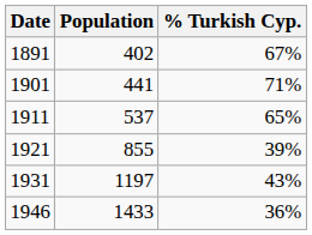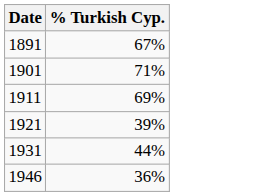 <table class="wikitable sortable">
 <tr>
 <th scope="col">Date</th>
-<th scope="col">Population</th>
 <th scope="col">% Turkish Cyp.</th>
 </tr>
 <tr>
 <td align="left">1891</td>
-<td align="right">402</td>
 <td align="right">67%</td>
 </tr>
 <tr>
 <td align="left">1901</td>
-<td align="right">441</td>
 <td align="right">71%</td>
 </tr>
 <tr>
 <td align="left">1911</td>
-<td align="right">537</td>
-<td align="right">65%</td>
+<td align="right">69%</td>
 </tr>
 <tr>
 <td align="left">1921</td>
-<td align="right">855</td>
 <td align="right">39%</td>
 </tr>
 <tr>
 <td align="left">1931</td>
-<td align="right">1197</td>
-<td align="right">43%</td>
+<td align="right">44%</td>
 </tr>
 <tr>
 <td align="left">1946</td>
-<td align="right">1433</td>
 <td align="right">36%</td>
 </tr>
 </table>
